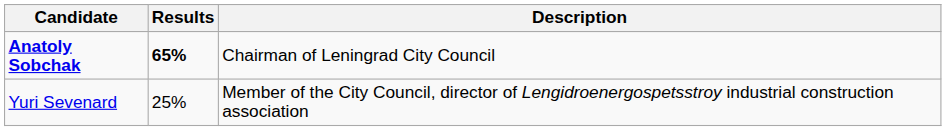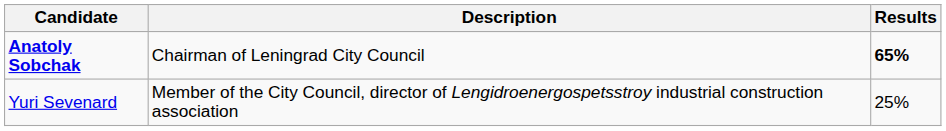 <table class="wikitable sortable">
 <tr>
 <th>Candidate</th>
+<th>Description</th>
 <th>Results</th>
-<th>Description</th>
 </tr>
 <tr>
 <td><strong><a href='#'>Anatoly Sobchak</a></strong></td>
+<td>Chairman of Leningrad City Council</td>
 <td><strong>65%</strong></td>
-<td>Chairman of Leningrad City Council</td>
 </tr>
 <tr>
 <td><a href='#'>Yuri Sevenard</a></td>
+<td>Member of the City Council, director of <em>Lengidroenergospetsstroy</em> industrial construction association</td>
 <td>25%</td>
-<td>Member of the City Council, director of <em>Lengidroenergospetsstroy</em> industrial construction association</td>
 </tr>
 </table>
